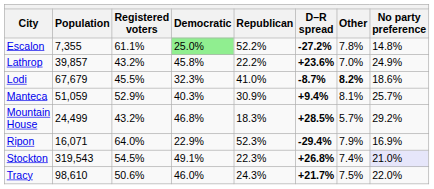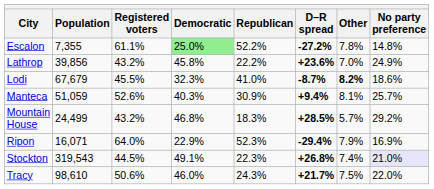 <table class="wikitable sortable mw-collapsible collapsible collapsed" style="width: 100%;" style="text-align:center;">
 <tr>
 <th colspan="8"></th>
 </tr>
 <tr>
 <th>City</th>
 <th data-sort-type="number">Population</th>
 <th data-sort-type="number">Registered voters<br></th>
 <th data-sort-type="number">Democratic</th>
 <th data-sort-type="number">Republican</th>
 <th data-sort-type="number">D–R spread</th>
 <th data-sort-type="number">Other</th>
 <th data-sort-type="number">No party preference</th>
 </tr>
 <tr>
 <td><a href='#'>Escalon</a></td>
 <td>7,355</td>
 <td>61.1%</td>
 <td style="background: lightgreen;">25.0%</td>
 <td>52.2%</td>
 <td><span><strong>-27.2%</strong></span></td>
 <td>7.8%</td>
 <td>14.8%</td>
 </tr>
 <tr>
 <td><a href='#'>Lathrop</a></td>
-<td>39,857</td>
+<td>39,856</td>
 <td>43.2%</td>
 <td>45.8%</td>
 <td>22.2%</td>
 <td><span><strong>+23.6%</strong></span></td>
 <td>7.0%</td>
 <td>24.9%</td>
 </tr>
 <tr>
 <td><a href='#'>Lodi</a></td>
 <td>67,679</td>
 <td>45.5%</td>
 <td>32.3%</td>
 <td>41.0%</td>
 <td><span><strong>-8.7%</strong></span></td>
 <td><strong>8.2%</strong></td>
 <td>18.6%</td>
 </tr>
 <tr>
 <td><a href='#'>Manteca</a></td>
 <td>51,059</td>
-<td>52.9%</td>
+<td>52.6%</td>
 <td>40.3%</td>
 <td>30.9%</td>
 <td><span><strong>+9.4%</strong></span></td>
 <td>8.1%</td>
 <td>25.7%</td>
 </tr>
 <tr>
 <td><a href='#'>Mountain House</a></td>
 <td>24,499</td>
 <td>43.2%</td>
 <td>46.8%</td>
 <td>18.3%</td>
 <td><span><strong>+28.5%</strong></span></td>
 <td>5.7%</td>
 <td>29.2%</td>
 </tr>
 <tr>
 <td><a href='#'>Ripon</a></td>
 <td>16,071</td>
 <td>64.0%</td>
 <td>22.9%</td>
 <td>52.3%</td>
 <td><span><strong>-29.4%</strong></span></td>
 <td>7.9%</td>
 <td>16.9%</td>
 </tr>
 <tr>
 <td><a href='#'>Stockton</a></td>
 <td>319,543</td>
-<td>54.5%</td>
+<td>44.5%</td>
 <td>49.1%</td>
 <td>22.3%</td>
 <td><span><strong>+26.8%</strong></span></td>
 <td>7.4%</td>
 <td style="background: lavender;">21.0%</td>
 </tr>
 <tr>
 <td><a href='#'>Tracy</a></td>
 <td>98,610</td>
 <td>50.6%</td>
 <td>46.0%</td>
 <td>24.3%</td>
 <td><span><strong>+21.7%</strong></span></td>
 <td>7.5%</td>
 <td>22.0%</td>
 </tr>
 </table>
